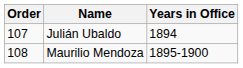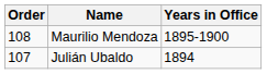 <table class="wikitable">
 <tr>
 <th>Order</th>
 <th>Name</th>
 <th>Years in Office</th>
 </tr>
 <tr>
+<td>108</td>
+<td>Maurilio Mendoza</td>
+<td>1895-1900</td>
+</tr>
+<tr>
 <td>107</td>
 <td>Julián Ubaldo</td>
 <td>1894</td>
 </tr>
-<tr>
-<td>108</td>
-<td>Maurilio Mendoza</td>
-<td>1895-1900</td>
-</tr>
 </table>
